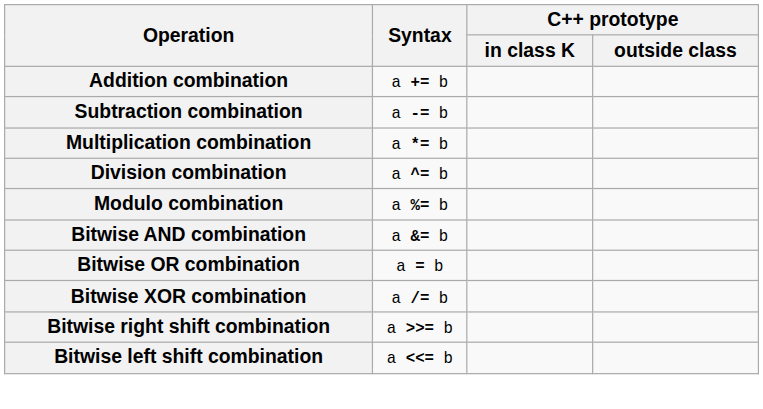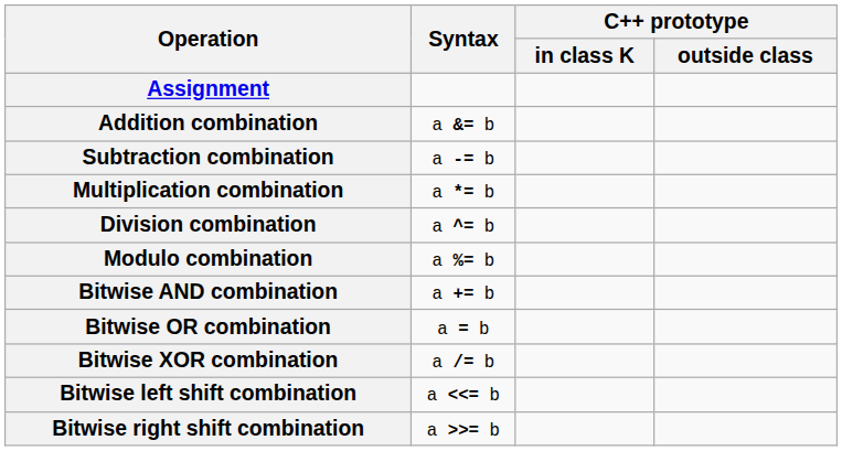 <table class="wikitable" style="width:100%">
 <tr>
 <th rowspan="2">Operation</th>
 <th rowspan="2">Syntax</th>
 <th colspan="2">C++ prototype</th>
 </tr>
 <tr>
 <th>in class K</th>
 <th>outside class</th>
 </tr>
 <tr>
+<th><a href='#'>Assignment</a></th>
+<td style="text-align:center;"></td>
+<td></td>
+<td></td>
+</tr>
+<tr>
 <th>Addition combination</th>
-<td align="center"><code>a <strong>+=</strong> b</code></td>
+<td style="text-align:center;"><code>a <strong>&=</strong> b</code></td>
 <td></td>
 <td></td>
 </tr>
 <tr>
 <th>Subtraction combination</th>
 <td style="text-align:center;"><code>a <strong>-=</strong> b</code></td>
 <td></td>
 <td></td>
 </tr>
 <tr>
 <th>Multiplication combination</th>
 <td style="text-align:center;"><code>a <strong>*=</strong> b</code></td>
 <td></td>
 <td></td>
 </tr>
 <tr>
 <th>Division combination</th>
 <td style="text-align:center;"><code>a <strong>^=</strong> b</code></td>
 <td></td>
 <td></td>
 </tr>
 <tr>
 <th>Modulo combination</th>
 <td style="text-align:center;"><code>a <strong>%=</strong> b</code></td>
 <td></td>
 <td></td>
 </tr>
 <tr>
 <th>Bitwise AND combination</th>
-<td style="text-align:center;"><code>a <strong>&=</strong> b</code></td>
+<td align="center"><code>a <strong>+=</strong> b</code></td>
 <td></td>
 <td></td>
 </tr>
 <tr>
 <th>Bitwise OR combination</th>
 <td style="text-align:center;"><code>a <strong>=</strong> b</code></td>
 <td></td>
 <td></td>
 </tr>
 <tr>
 <th>Bitwise XOR combination</th>
 <td style="text-align:center;"><code>a <strong>/=</strong> b</code></td>
 <td></td>
 <td></td>
 </tr>
 <tr>
+<th>Bitwise left shift combination</th>
+<td style="text-align:center;"><code>a <strong><<=</strong> b</code></td>
+<td></td>
+<td></td>
+</tr>
+<tr>
 <th>Bitwise right shift combination</th>
 <td style="text-align:center;"><code>a <strong>>>=</strong> b</code></td>
 <td></td>
 <td></td>
 </tr>
-<tr>
-<th>Bitwise left shift combination</th>
-<td style="text-align:center;"><code>a <strong><<=</strong> b</code></td>
-<td></td>
-<td></td>
-</tr>
 </table>
